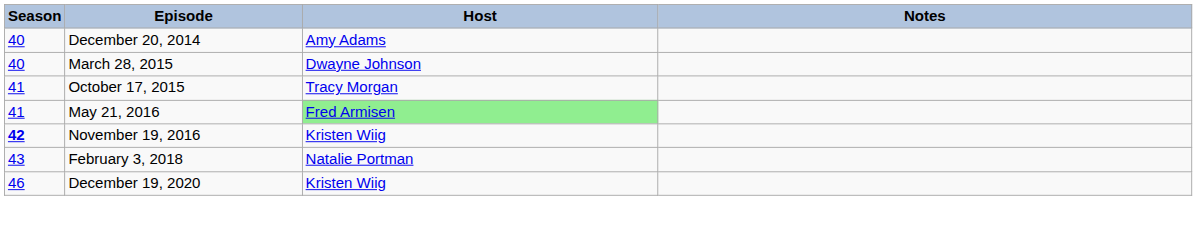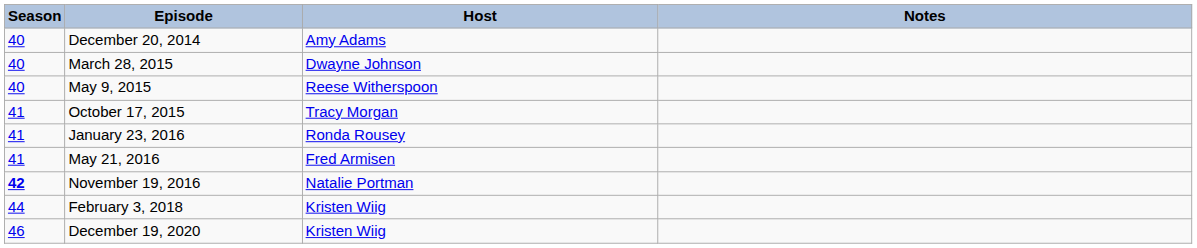 <table class="wikitable" style="width:100%;">
 <tr>
 <th style="background:#B0C4DE;" width="5%">Season</th>
 <th style="background:#B0C4DE;" width="20%">Episode</th>
 <th style="background:#B0C4DE;" width="30%">Host</th>
 <th style="background:#B0C4DE;" width="45%">Notes</th>
 </tr>
 <tr>
 <td><a href='#'>40</a></td>
 <td>December 20, 2014</td>
 <td><a href='#'>Amy Adams</a></td>
 <td></td>
 </tr>
 <tr>
 <td><a href='#'>40</a></td>
 <td>March 28, 2015</td>
 <td><a href='#'>Dwayne Johnson</a></td>
 <td></td>
 </tr>
 <tr>
+<td><a href='#'>40</a></td>
+<td>May 9, 2015</td>
+<td><a href='#'>Reese Witherspoon</a></td>
+<td></td>
+</tr>
+<tr>
 <td><a href='#'>41</a></td>
 <td>October 17, 2015</td>
 <td><a href='#'>Tracy Morgan</a></td>
 <td></td>
 </tr>
 <tr>
 <td><a href='#'>41</a></td>
+<td>January 23, 2016</td>
+<td><a href='#'>Ronda Rousey</a></td>
+<td></td>
+</tr>
+<tr>
+<td><a href='#'>41</a></td>
 <td>May 21, 2016</td>
-<td style="background: lightgreen;"><a href='#'>Fred Armisen</a></td>
+<td><a href='#'>Fred Armisen</a></td>
 <td></td>
 </tr>
 <tr>
 <td><strong><a href='#'>42</a></strong></td>
 <td>November 19, 2016</td>
-<td><a href='#'>Kristen Wiig</a></td>
+<td><a href='#'>Natalie Portman</a></td>
 <td></td>
 </tr>
 <tr>
-<td><a href='#'>43</a></td>
+<td><a href='#'>44</a></td>
 <td>February 3, 2018</td>
-<td><a href='#'>Natalie Portman</a></td>
+<td><a href='#'>Kristen Wiig</a></td>
 <td></td>
 </tr>
 <tr>
 <td><a href='#'>46</a></td>
 <td>December 19, 2020</td>
 <td><a href='#'>Kristen Wiig</a></td>
 <td></td>
 </tr>
 </table>
